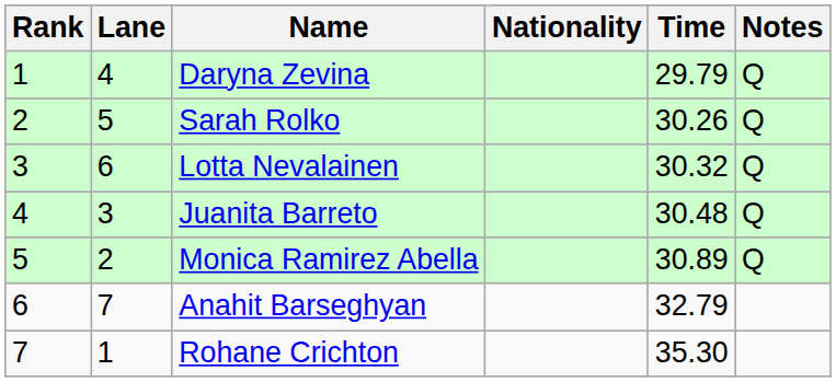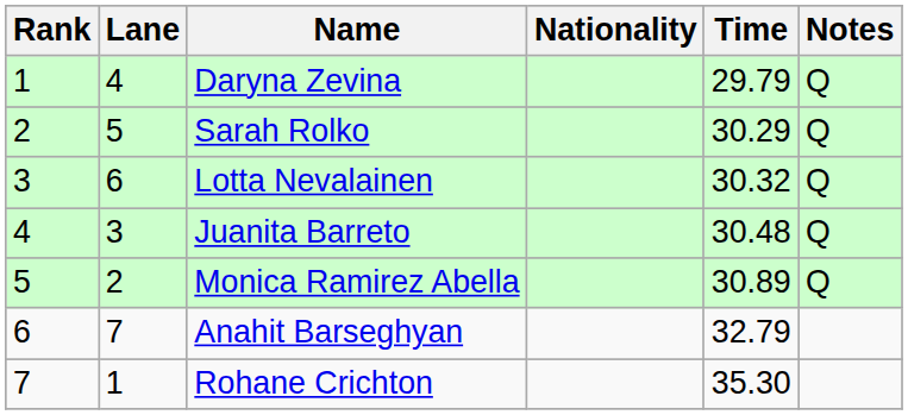 <table class="wikitable">
 <tr>
 <th>Rank</th>
 <th>Lane</th>
 <th>Name</th>
 <th>Nationality</th>
 <th>Time</th>
 <th>Notes</th>
 </tr>
 <tr bgcolor=ccffcc>
 <td>1</td>
 <td>4</td>
 <td><a href='#'>Daryna Zevina</a></td>
 <td></td>
 <td>29.79</td>
 <td>Q</td>
 </tr>
 <tr bgcolor=ccffcc>
 <td>2</td>
 <td>5</td>
 <td><a href='#'>Sarah Rolko</a></td>
 <td></td>
-<td>30.26</td>
+<td>30.29</td>
 <td>Q</td>
 </tr>
 <tr bgcolor=ccffcc>
 <td>3</td>
 <td>6</td>
 <td><a href='#'>Lotta Nevalainen</a></td>
 <td></td>
 <td>30.32</td>
 <td>Q</td>
 </tr>
 <tr bgcolor=ccffcc>
 <td>4</td>
 <td>3</td>
 <td><a href='#'>Juanita Barreto</a></td>
 <td></td>
 <td>30.48</td>
 <td>Q</td>
 </tr>
 <tr bgcolor=ccffcc>
 <td>5</td>
 <td>2</td>
 <td><a href='#'>Monica Ramirez Abella</a></td>
 <td></td>
 <td>30.89</td>
 <td>Q</td>
 </tr>
 <tr>
 <td>6</td>
 <td>7</td>
 <td><a href='#'>Anahit Barseghyan</a></td>
 <td></td>
 <td>32.79</td>
 <td></td>
 </tr>
 <tr>
 <td>7</td>
 <td>1</td>
 <td><a href='#'>Rohane Crichton</a></td>
 <td></td>
 <td>35.30</td>
 <td></td>
 </tr>
 </table>
